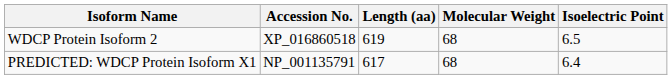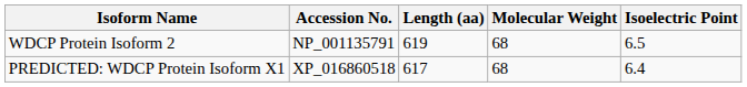 <table class="wikitable">
 <tr>
 <th>Isoform Name</th>
 <th>Accession No.</th>
 <th>Length (aa)</th>
 <th>Molecular Weight </th>
 <th>Isoelectric Point </th>
 </tr>
 <tr>
 <td>WDCP Protein Isoform 2 </td>
-<td>XP_016860518</td>
+<td>NP_001135791</td>
 <td>619</td>
 <td>68</td>
 <td>6.5</td>
 </tr>
 <tr>
 <td>PREDICTED:  WDCP Protein Isoform X1 </td>
-<td>NP_001135791</td>
+<td>XP_016860518</td>
 <td>617</td>
 <td>68</td>
 <td>6.4</td>
 </tr>
 </table>
